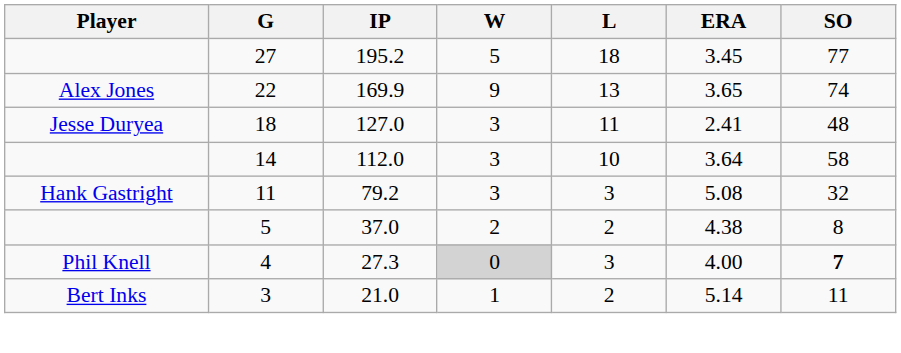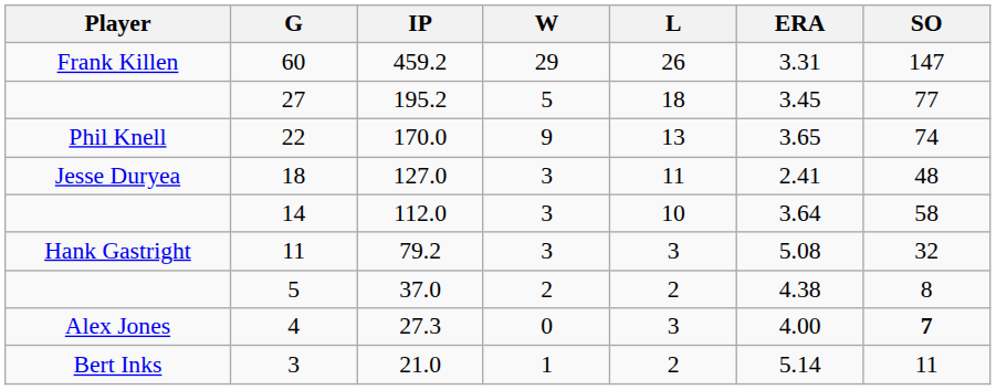 <table class="wikitable sortable">
 <tr>
 <th bgcolor="#DDDDFF" width="16%">Player</th>
 <th bgcolor="#DDDDFF" width="9%">G</th>
 <th bgcolor="#DDDDFF" width="9%">IP</th>
 <th bgcolor="#DDDDFF" width="9%">W</th>
 <th bgcolor="#DDDDFF" width="9%">L</th>
 <th bgcolor="#DDDDFF" width="9%">ERA</th>
 <th bgcolor="#DDDDFF" width="9%">SO</th>
+</tr>
+<tr align="center">
+<td><a href='#'>Frank Killen</a></td>
+<td>60</td>
+<td>459.2</td>
+<td>29</td>
+<td>26</td>
+<td>3.31</td>
+<td>147</td>
 </tr>
 <tr align=center>
 <td></td>
 <td>27</td>
 <td>195.2</td>
 <td>5</td>
 <td>18</td>
 <td>3.45</td>
 <td>77</td>
 </tr>
 <tr align="center">
-<td><a href='#'>Alex Jones</a></td>
+<td><a href='#'>Phil Knell</a></td>
 <td>22</td>
-<td>169.9</td>
+<td>170.0</td>
 <td>9</td>
 <td>13</td>
 <td>3.65</td>
 <td>74</td>
 </tr>
 <tr align=center>
 <td><a href='#'>Jesse Duryea</a></td>
 <td>18</td>
 <td>127.0</td>
 <td>3</td>
 <td>11</td>
 <td>2.41</td>
 <td>48</td>
 </tr>
 <tr align=center>
 <td></td>
 <td>14</td>
 <td>112.0</td>
 <td>3</td>
 <td>10</td>
 <td>3.64</td>
 <td>58</td>
 </tr>
 <tr align="center">
 <td><a href='#'>Hank Gastright</a></td>
 <td>11</td>
 <td>79.2</td>
 <td>3</td>
 <td>3</td>
 <td>5.08</td>
 <td>32</td>
 </tr>
 <tr align=center>
 <td></td>
 <td>5</td>
 <td>37.0</td>
 <td>2</td>
 <td>2</td>
 <td>4.38</td>
 <td>8</td>
 </tr>
 <tr align="center">
-<td><a href='#'>Phil Knell</a></td>
+<td><a href='#'>Alex Jones</a></td>
 <td>4</td>
 <td>27.3</td>
-<td style="background: lightgrey;">0</td>
+<td>0</td>
 <td>3</td>
 <td>4.00</td>
 <td><strong>7</strong></td>
 </tr>
 <tr align=center>
 <td><a href='#'>Bert Inks</a></td>
 <td>3</td>
 <td>21.0</td>
 <td>1</td>
 <td>2</td>
 <td>5.14</td>
 <td>11</td>
 </tr>
 </table>
